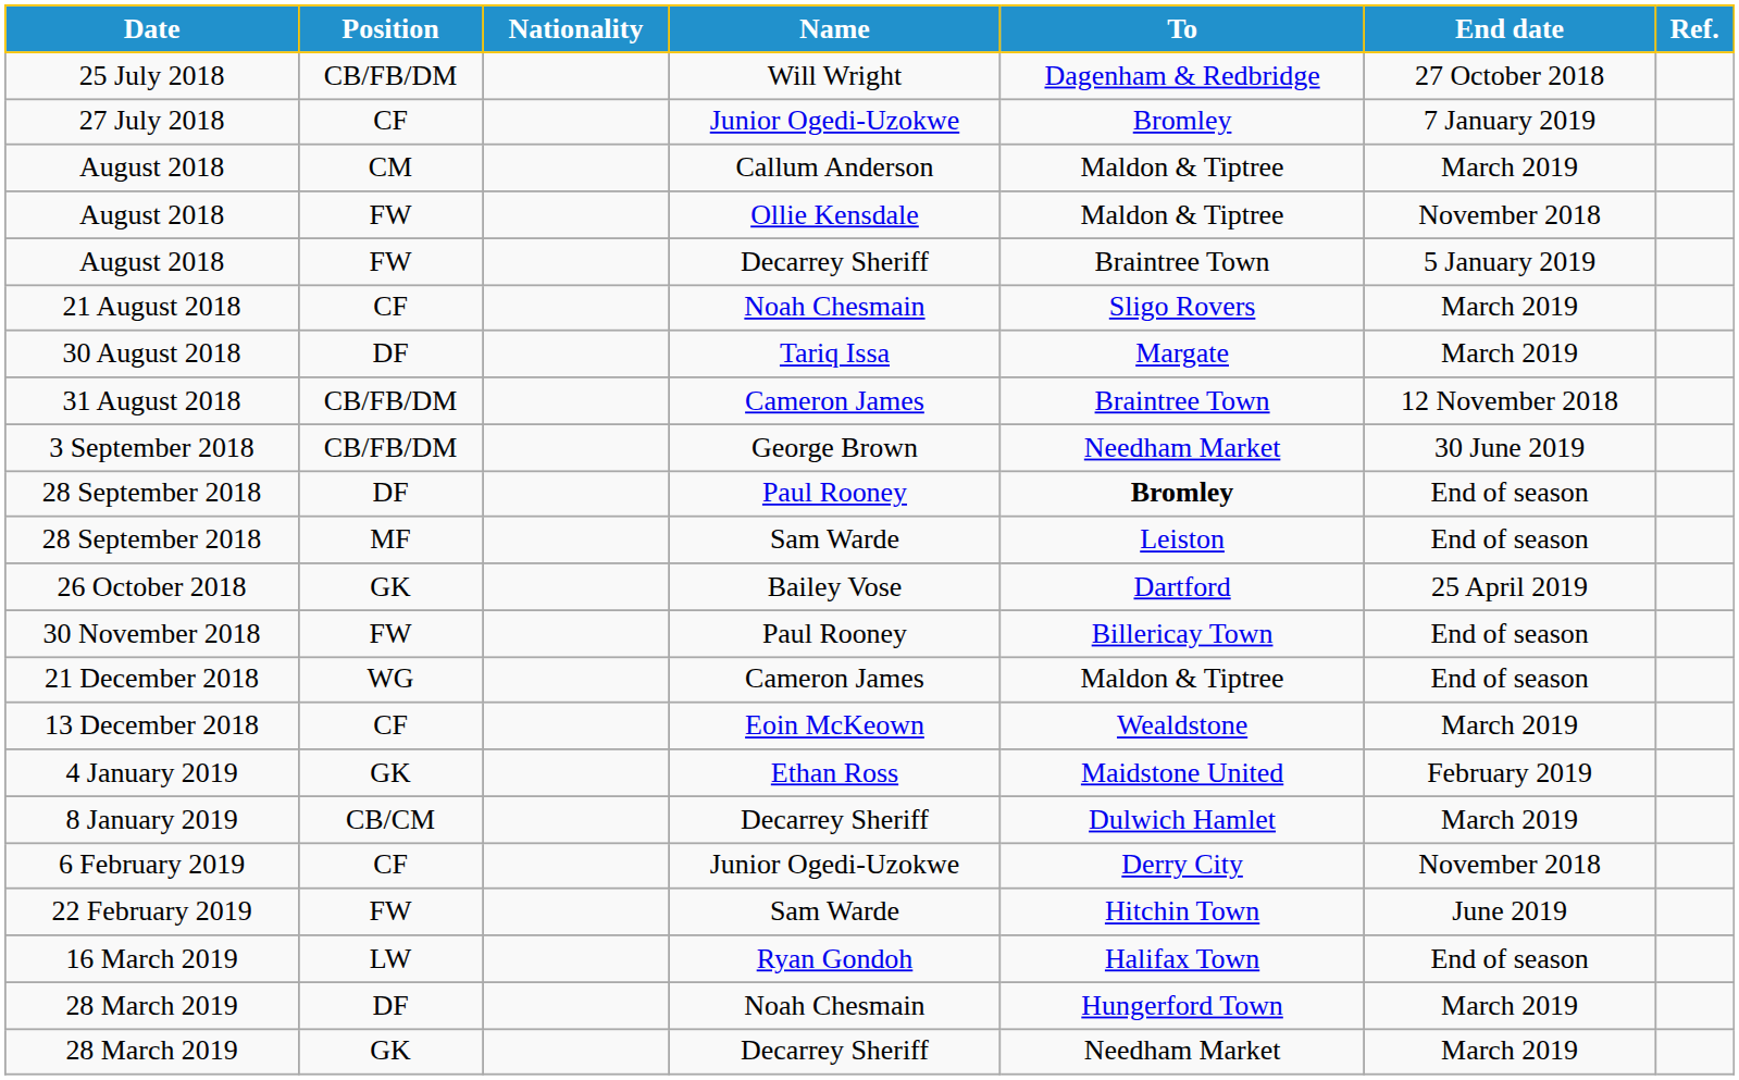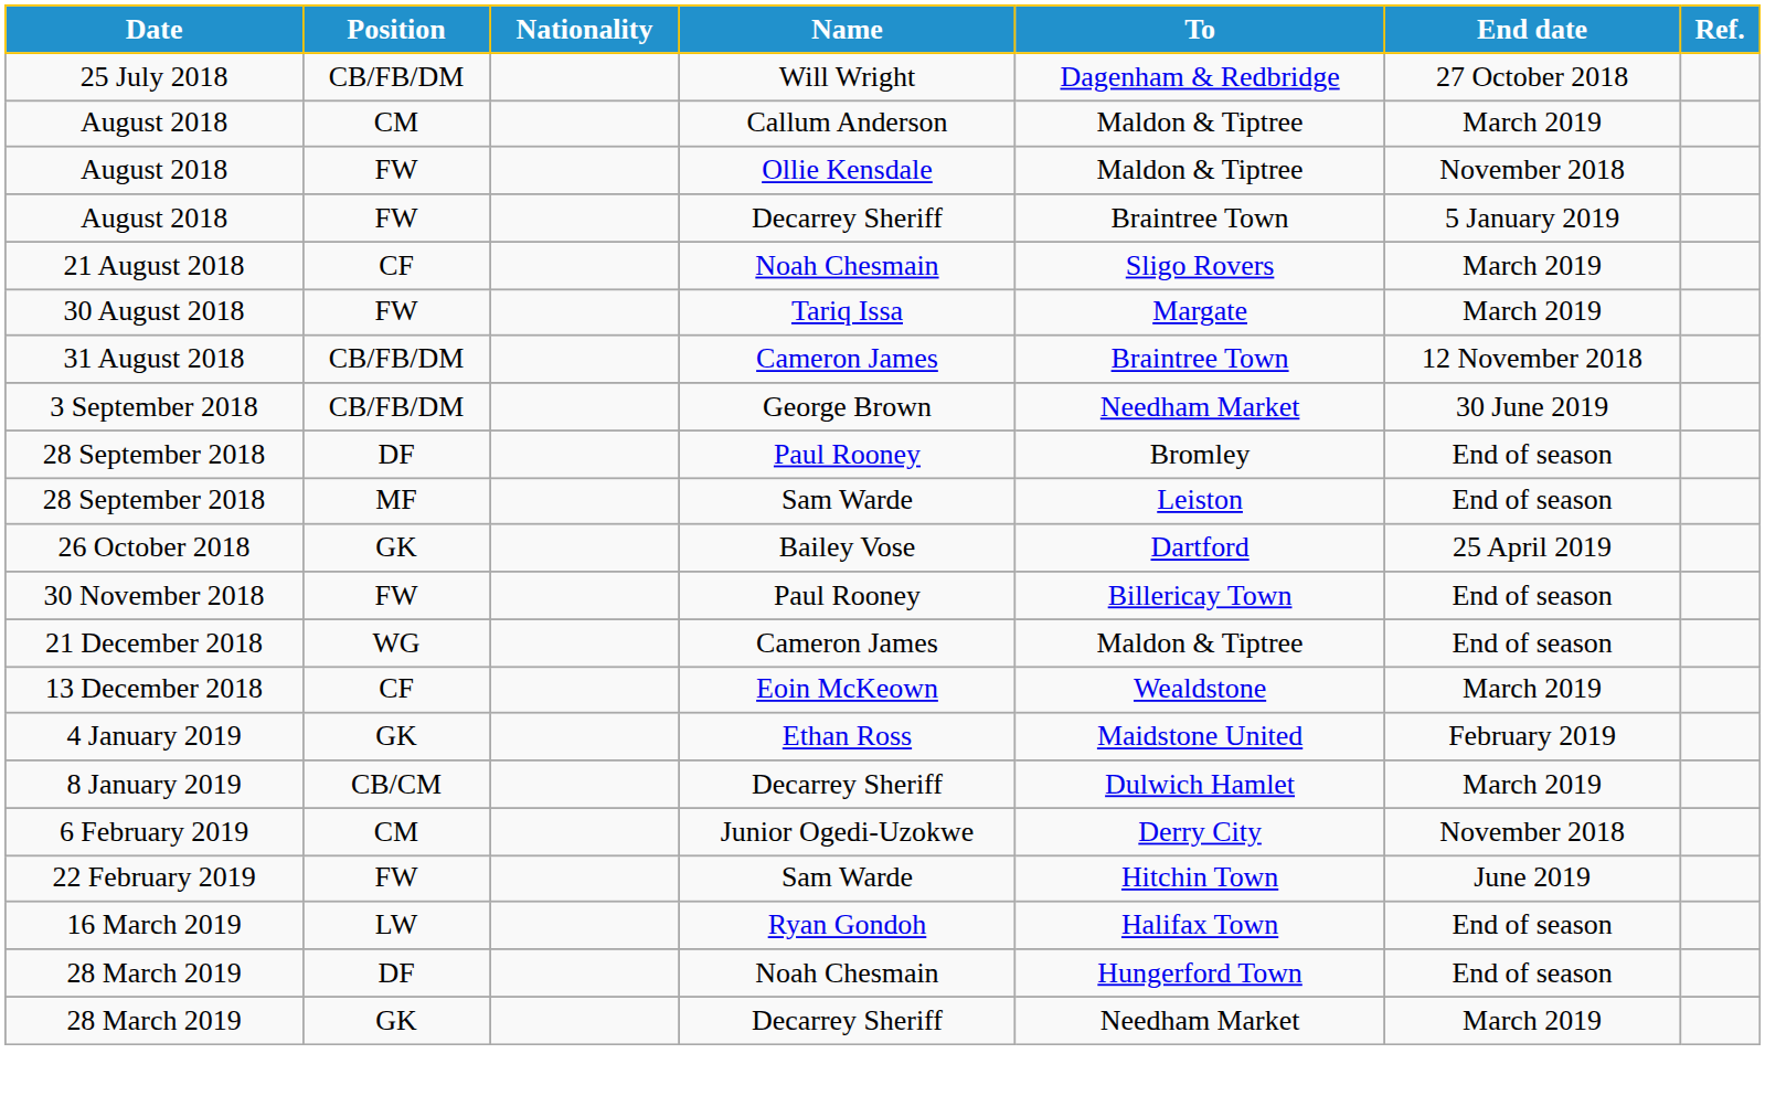 <table class="wikitable" style="text-align:center; font-size:90%; width:100%;">
 <tr>
 <th style="background:#2191CC; color:white; border:1px solid #F7C408; text-align:center;">Date</th>
 <th style="background:#2191CC; color:white; border:1px solid #F7C408; text-align:center;">Position</th>
 <th style="background:#2191CC; color:white; border:1px solid #F7C408; text-align:center;">Nationality</th>
 <th style="background:#2191CC; color:white; border:1px solid #F7C408; text-align:center;">Name</th>
 <th style="background:#2191CC; color:white; border:1px solid #F7C408; text-align:center;">To</th>
 <th style="background:#2191CC; color:white; border:1px solid #F7C408; text-align:center;">End date</th>
 <th style="background:#2191CC; color:white; border:1px solid #F7C408; text-align:center;">Ref.</th>
 </tr>
 <tr>
 <td>25 July 2018</td>
 <td>CB/FB/DM</td>
 <td></td>
 <td>Will Wright</td>
 <td> <a href='#'>Dagenham & Redbridge</a></td>
 <td>27 October 2018</td>
-<td></td>
-</tr>
-<tr>
-<td>27 July 2018</td>
-<td>CF</td>
-<td></td>
-<td><a href='#'>Junior Ogedi-Uzokwe</a></td>
-<td> <a href='#'>Bromley</a></td>
-<td>7 January 2019</td>
 <td></td>
 </tr>
 <tr>
 <td>August 2018</td>
 <td>CM</td>
 <td></td>
 <td>Callum Anderson</td>
 <td> Maldon & Tiptree</td>
 <td>March 2019</td>
 <td></td>
 </tr>
 <tr>
 <td>August 2018</td>
 <td>FW</td>
 <td></td>
 <td><a href='#'>Ollie Kensdale</a></td>
 <td> Maldon & Tiptree</td>
 <td>November 2018</td>
 <td></td>
 </tr>
 <tr>
 <td>August 2018</td>
 <td>FW</td>
 <td></td>
 <td>Decarrey Sheriff</td>
 <td> Braintree Town</td>
 <td>5 January 2019</td>
 <td></td>
 </tr>
 <tr>
 <td>21 August 2018</td>
 <td>CF</td>
 <td></td>
 <td><a href='#'>Noah Chesmain</a></td>
 <td> <a href='#'>Sligo Rovers</a></td>
 <td>March 2019</td>
 <td></td>
 </tr>
 <tr>
 <td>30 August 2018</td>
-<td>DF</td>
+<td>FW</td>
 <td></td>
 <td><a href='#'>Tariq Issa</a></td>
 <td> <a href='#'>Margate</a></td>
 <td>March 2019</td>
 <td></td>
 </tr>
 <tr>
 <td>31 August 2018</td>
 <td>CB/FB/DM</td>
 <td></td>
 <td><a href='#'>Cameron James</a></td>
 <td> <a href='#'>Braintree Town</a></td>
 <td>12 November 2018</td>
 <td></td>
 </tr>
 <tr>
 <td>3 September 2018</td>
 <td>CB/FB/DM</td>
 <td></td>
 <td>George Brown</td>
 <td> <a href='#'>Needham Market</a></td>
 <td>30 June 2019</td>
 <td></td>
 </tr>
 <tr>
 <td>28 September 2018</td>
 <td>DF</td>
 <td></td>
 <td><a href='#'>Paul Rooney</a></td>
-<td><strong> Bromley</strong></td>
+<td> Bromley</td>
 <td>End of season</td>
 <td></td>
 </tr>
 <tr>
 <td>28 September 2018</td>
 <td>MF</td>
 <td></td>
 <td>Sam Warde</td>
 <td> <a href='#'>Leiston</a></td>
 <td>End of season</td>
 <td></td>
 </tr>
 <tr>
 <td>26 October 2018</td>
 <td>GK</td>
 <td></td>
 <td>Bailey Vose</td>
 <td> <a href='#'>Dartford</a></td>
 <td>25 April 2019</td>
 <td></td>
 </tr>
 <tr>
 <td>30 November 2018</td>
 <td>FW</td>
 <td></td>
 <td>Paul Rooney</td>
 <td> <a href='#'>Billericay Town</a></td>
 <td>End of season</td>
 <td></td>
 </tr>
 <tr>
 <td>21 December 2018</td>
 <td>WG</td>
 <td></td>
 <td>Cameron James</td>
 <td> Maldon & Tiptree</td>
 <td>End of season</td>
 <td></td>
 </tr>
 <tr>
 <td>13 December 2018</td>
 <td>CF</td>
 <td></td>
 <td><a href='#'>Eoin McKeown</a></td>
 <td> <a href='#'>Wealdstone</a></td>
 <td>March 2019</td>
 <td></td>
 </tr>
 <tr>
 <td>4 January 2019</td>
 <td>GK</td>
 <td></td>
 <td><a href='#'>Ethan Ross</a></td>
 <td> <a href='#'>Maidstone United</a></td>
 <td>February 2019</td>
 <td></td>
 </tr>
 <tr>
 <td>8 January 2019</td>
 <td>CB/CM</td>
 <td></td>
 <td>Decarrey Sheriff</td>
 <td> <a href='#'>Dulwich Hamlet</a></td>
 <td>March 2019</td>
 <td></td>
 </tr>
 <tr>
 <td>6 February 2019</td>
-<td>CF</td>
+<td>CM</td>
 <td></td>
 <td>Junior Ogedi-Uzokwe</td>
 <td> <a href='#'>Derry City</a></td>
 <td>November 2018</td>
 <td></td>
 </tr>
 <tr>
 <td>22 February 2019</td>
 <td>FW</td>
 <td></td>
 <td>Sam Warde</td>
 <td> <a href='#'>Hitchin Town</a></td>
 <td>June 2019</td>
 <td></td>
 </tr>
 <tr>
 <td>16 March 2019</td>
 <td>LW</td>
 <td></td>
 <td><a href='#'>Ryan Gondoh</a></td>
 <td> <a href='#'>Halifax Town</a></td>
 <td>End of season</td>
 <td></td>
 </tr>
 <tr>
 <td>28 March 2019</td>
 <td>DF</td>
 <td></td>
 <td>Noah Chesmain</td>
 <td> <a href='#'>Hungerford Town</a></td>
-<td>March 2019</td>
+<td>End of season</td>
 <td></td>
 </tr>
 <tr>
 <td>28 March 2019</td>
 <td>GK</td>
 <td></td>
 <td>Decarrey Sheriff</td>
 <td> Needham Market</td>
 <td>March 2019</td>
 <td></td>
 </tr>
 </table>
